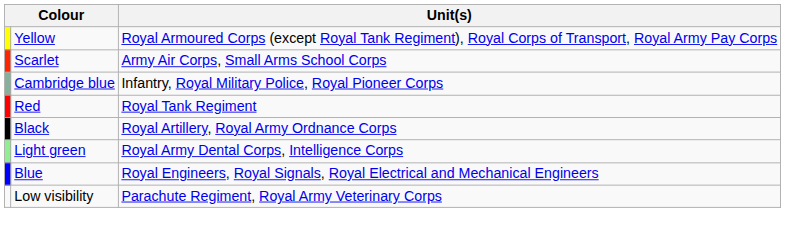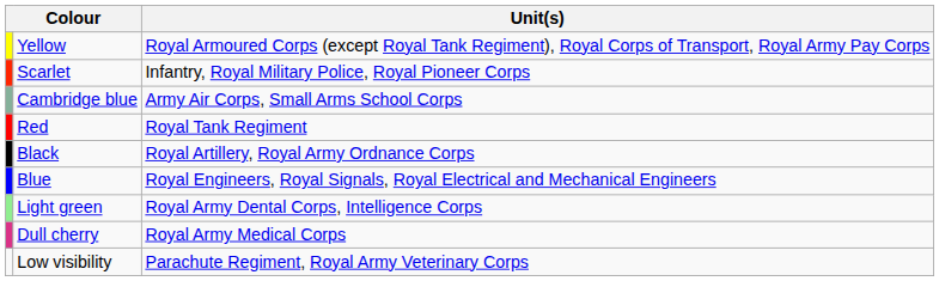 <table class="wikitable">
 <tr>
 <th colspan=2>Colour</th>
 <th>Unit(s)</th>
 </tr>
 <tr>
 <td style = "background:yellow"></td>
 <td><a href='#'>Yellow</a></td>
 <td><a href='#'>Royal Armoured Corps</a> (except <a href='#'>Royal Tank Regiment</a>), <a href='#'>Royal Corps of Transport</a>, <a href='#'>Royal Army Pay Corps</a></td>
 </tr>
 <tr>
 <td style = "background:#FF2400"></td>
 <td><a href='#'>Scarlet</a></td>
-<td><a href='#'>Army Air Corps</a>, <a href='#'>Small Arms School Corps</a></td>
+<td>Infantry, <a href='#'>Royal Military Police</a>, <a href='#'>Royal Pioneer Corps</a></td>
 </tr>
 <tr>
 <td style = "background:#85B09A"></td>
 <td><a href='#'>Cambridge blue</a></td>
-<td>Infantry, <a href='#'>Royal Military Police</a>, <a href='#'>Royal Pioneer Corps</a></td>
+<td><a href='#'>Army Air Corps</a>, <a href='#'>Small Arms School Corps</a></td>
 </tr>
 <tr>
 <td style = "background:red"></td>
 <td><a href='#'>Red</a></td>
 <td><a href='#'>Royal Tank Regiment</a></td>
 </tr>
 <tr>
 <td style = "background:black"></td>
 <td><a href='#'>Black</a></td>
 <td><a href='#'>Royal Artillery</a>, <a href='#'>Royal Army Ordnance Corps</a></td>
 </tr>
 <tr>
+<td style = "background:blue"></td>
+<td><a href='#'>Blue</a></td>
+<td><a href='#'>Royal Engineers</a>, <a href='#'>Royal Signals</a>, <a href='#'>Royal Electrical and Mechanical Engineers</a></td>
+</tr>
+<tr>
 <td style = "background:#90EE90"></td>
 <td><a href='#'>Light green</a></td>
 <td><a href='#'>Royal Army Dental Corps</a>, <a href='#'>Intelligence Corps</a></td>
 </tr>
 <tr>
-<td style = "background:blue"></td>
-<td><a href='#'>Blue</a></td>
-<td><a href='#'>Royal Engineers</a>, <a href='#'>Royal Signals</a>, <a href='#'>Royal Electrical and Mechanical Engineers</a></td>
+<td style = "background:#DA3287"></td>
+<td><a href='#'>Dull cherry</a></td>
+<td><a href='#'>Royal Army Medical Corps</a></td>
 </tr>
 <tr>
 <td></td>
 <td>Low visibility</td>
 <td><a href='#'>Parachute Regiment</a>, <a href='#'>Royal Army Veterinary Corps</a></td>
 </tr>
 </table>
